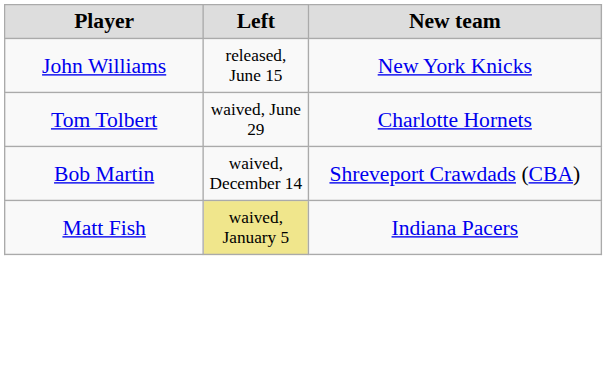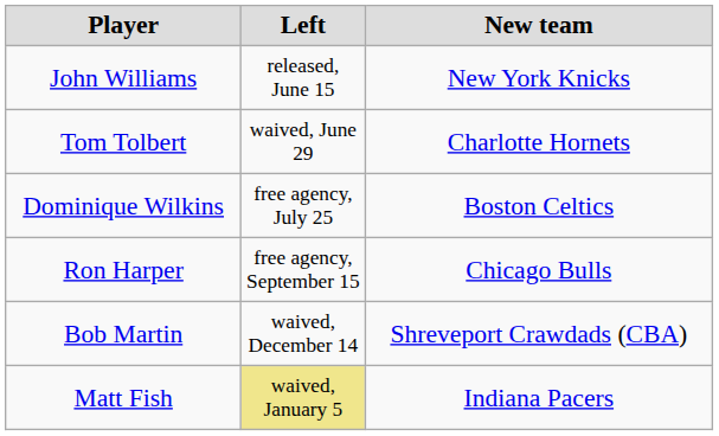 <table class="wikitable" style="text-align: center">
 <tr align="center"  bgcolor="#dddddd">
 <td style="width:140px"><strong>Player</strong></td>
 <td style="width:70px"><strong>Left</strong></td>
 <td style="width:210px"><strong>New team</strong></td>
 </tr>
 <tr style="height:40px">
 <td><a href='#'>John Williams</a></td>
 <td style="font-size: 80%">released, June 15</td>
 <td><a href='#'>New York Knicks</a></td>
 </tr>
 <tr style="height:40px">
 <td><a href='#'>Tom Tolbert</a></td>
 <td style="font-size: 80%">waived, June 29</td>
 <td><a href='#'>Charlotte Hornets</a></td>
 </tr>
 <tr style="height:40px">
+<td><a href='#'>Dominique Wilkins</a></td>
+<td style="font-size: 80%">free agency, July 25</td>
+<td><a href='#'>Boston Celtics</a></td>
+</tr>
+<tr style="height:40px">
+<td><a href='#'>Ron Harper</a></td>
+<td style="font-size: 80%">free agency, September 15</td>
+<td><a href='#'>Chicago Bulls</a></td>
+</tr>
+<tr style="height:40px">
 <td><a href='#'>Bob Martin</a></td>
 <td style="font-size: 80%">waived, December 14</td>
 <td><a href='#'>Shreveport Crawdads</a> (<a href='#'>CBA</a>)</td>
 </tr>
 <tr style="height:40px">
 <td><a href='#'>Matt Fish</a></td>
 <td style="background: khaki; font-size: 80%">waived, January 5</td>
 <td><a href='#'>Indiana Pacers</a></td>
 </tr>
 </table>
